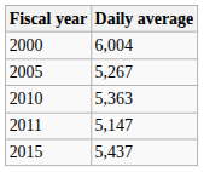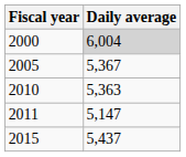 <table class="wikitable">
 <tr>
 <th>Fiscal year</th>
 <th>Daily average</th>
 </tr>
 <tr>
 <td>2000</td>
-<td>6,004</td>
+<td style="background: lightgrey;">6,004</td>
 </tr>
 <tr>
 <td>2005</td>
-<td>5,267</td>
+<td>5,367</td>
 </tr>
 <tr>
 <td>2010</td>
 <td>5,363</td>
 </tr>
 <tr>
 <td>2011</td>
 <td>5,147</td>
 </tr>
 <tr>
 <td>2015</td>
 <td>5,437</td>
 </tr>
 </table>
